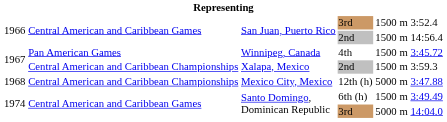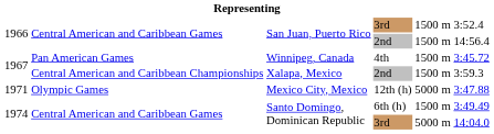 <table>
 <tr>
 <th colspan="6">Representing </th>
 </tr>
 <tr>
 <td rowspan=2>1966</td>
 <td rowspan=2><a href='#'>Central American and Caribbean Games</a></td>
 <td rowspan=2><a href='#'>San Juan, Puerto Rico</a></td>
 <td bgcolor=cc9966>3rd</td>
 <td>1500 m</td>
 <td>3:52.4</td>
 </tr>
 <tr>
 <td bgcolor=silver>2nd</td>
 <td>1500 m</td>
 <td>14:56.4</td>
 </tr>
 <tr>
 <td rowspan=2>1967</td>
 <td><a href='#'>Pan American Games</a></td>
 <td><a href='#'>Winnipeg, Canada</a></td>
 <td>4th</td>
 <td>1500 m</td>
 <td><a href='#'>3:45.72</a></td>
 </tr>
 <tr>
 <td><a href='#'>Central American and Caribbean Championships</a></td>
 <td><a href='#'>Xalapa, Mexico</a></td>
 <td bgcolor=silver>2nd</td>
 <td>1500 m</td>
 <td>3:59.3</td>
 </tr>
 <tr>
-<td>1968</td>
-<td><a href='#'>Central American and Caribbean Championships</a></td>
+<td>1971</td>
+<td><a href='#'>Olympic Games</a></td>
 <td><a href='#'>Mexico City, Mexico</a></td>
 <td>12th (h)</td>
 <td>5000 m</td>
 <td><a href='#'>3:47.88</a></td>
 </tr>
 <tr>
 <td rowspan=2>1974</td>
 <td rowspan=2><a href='#'>Central American and Caribbean Games</a></td>
 <td rowspan=2><a href='#'>Santo Domingo</a>,<br>Dominican Republic</td>
 <td>6th (h)</td>
 <td>1500 m</td>
 <td><a href='#'>3:49.49</a></td>
 </tr>
 <tr>
 <td bgcolor=cc9966>3rd</td>
 <td>5000 m</td>
 <td><a href='#'>14:04.0</a></td>
 </tr>
 </table>
